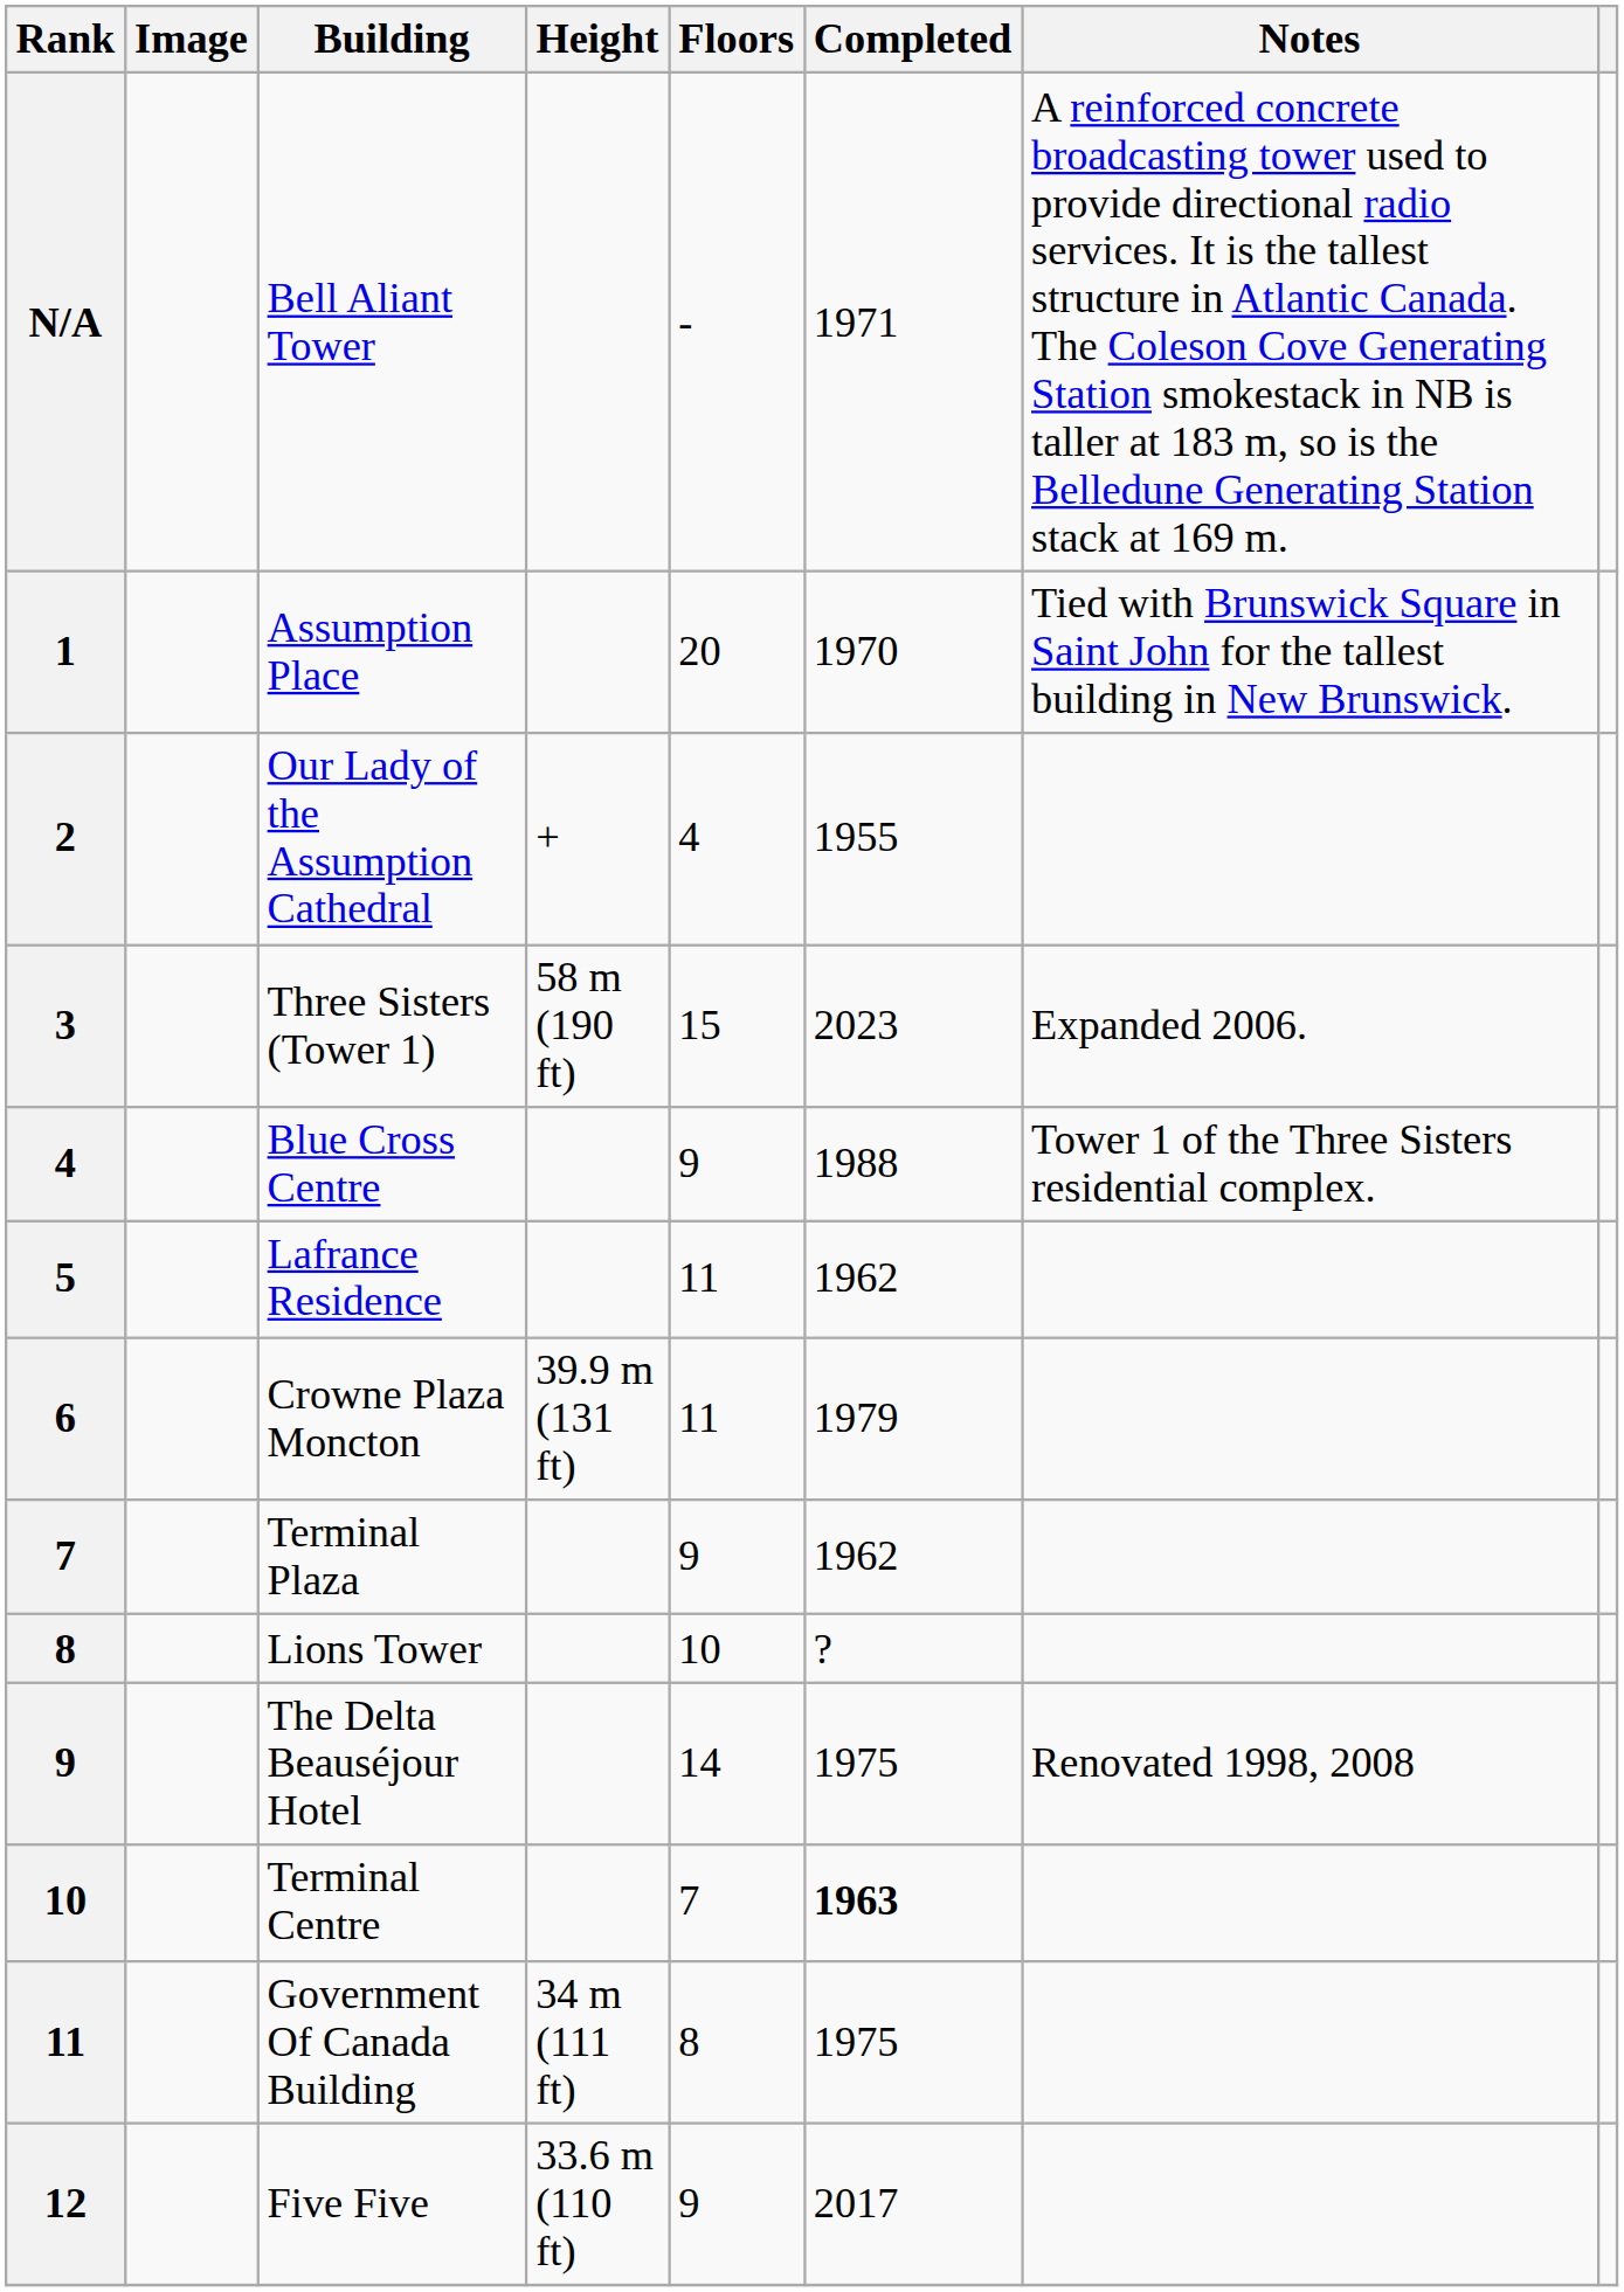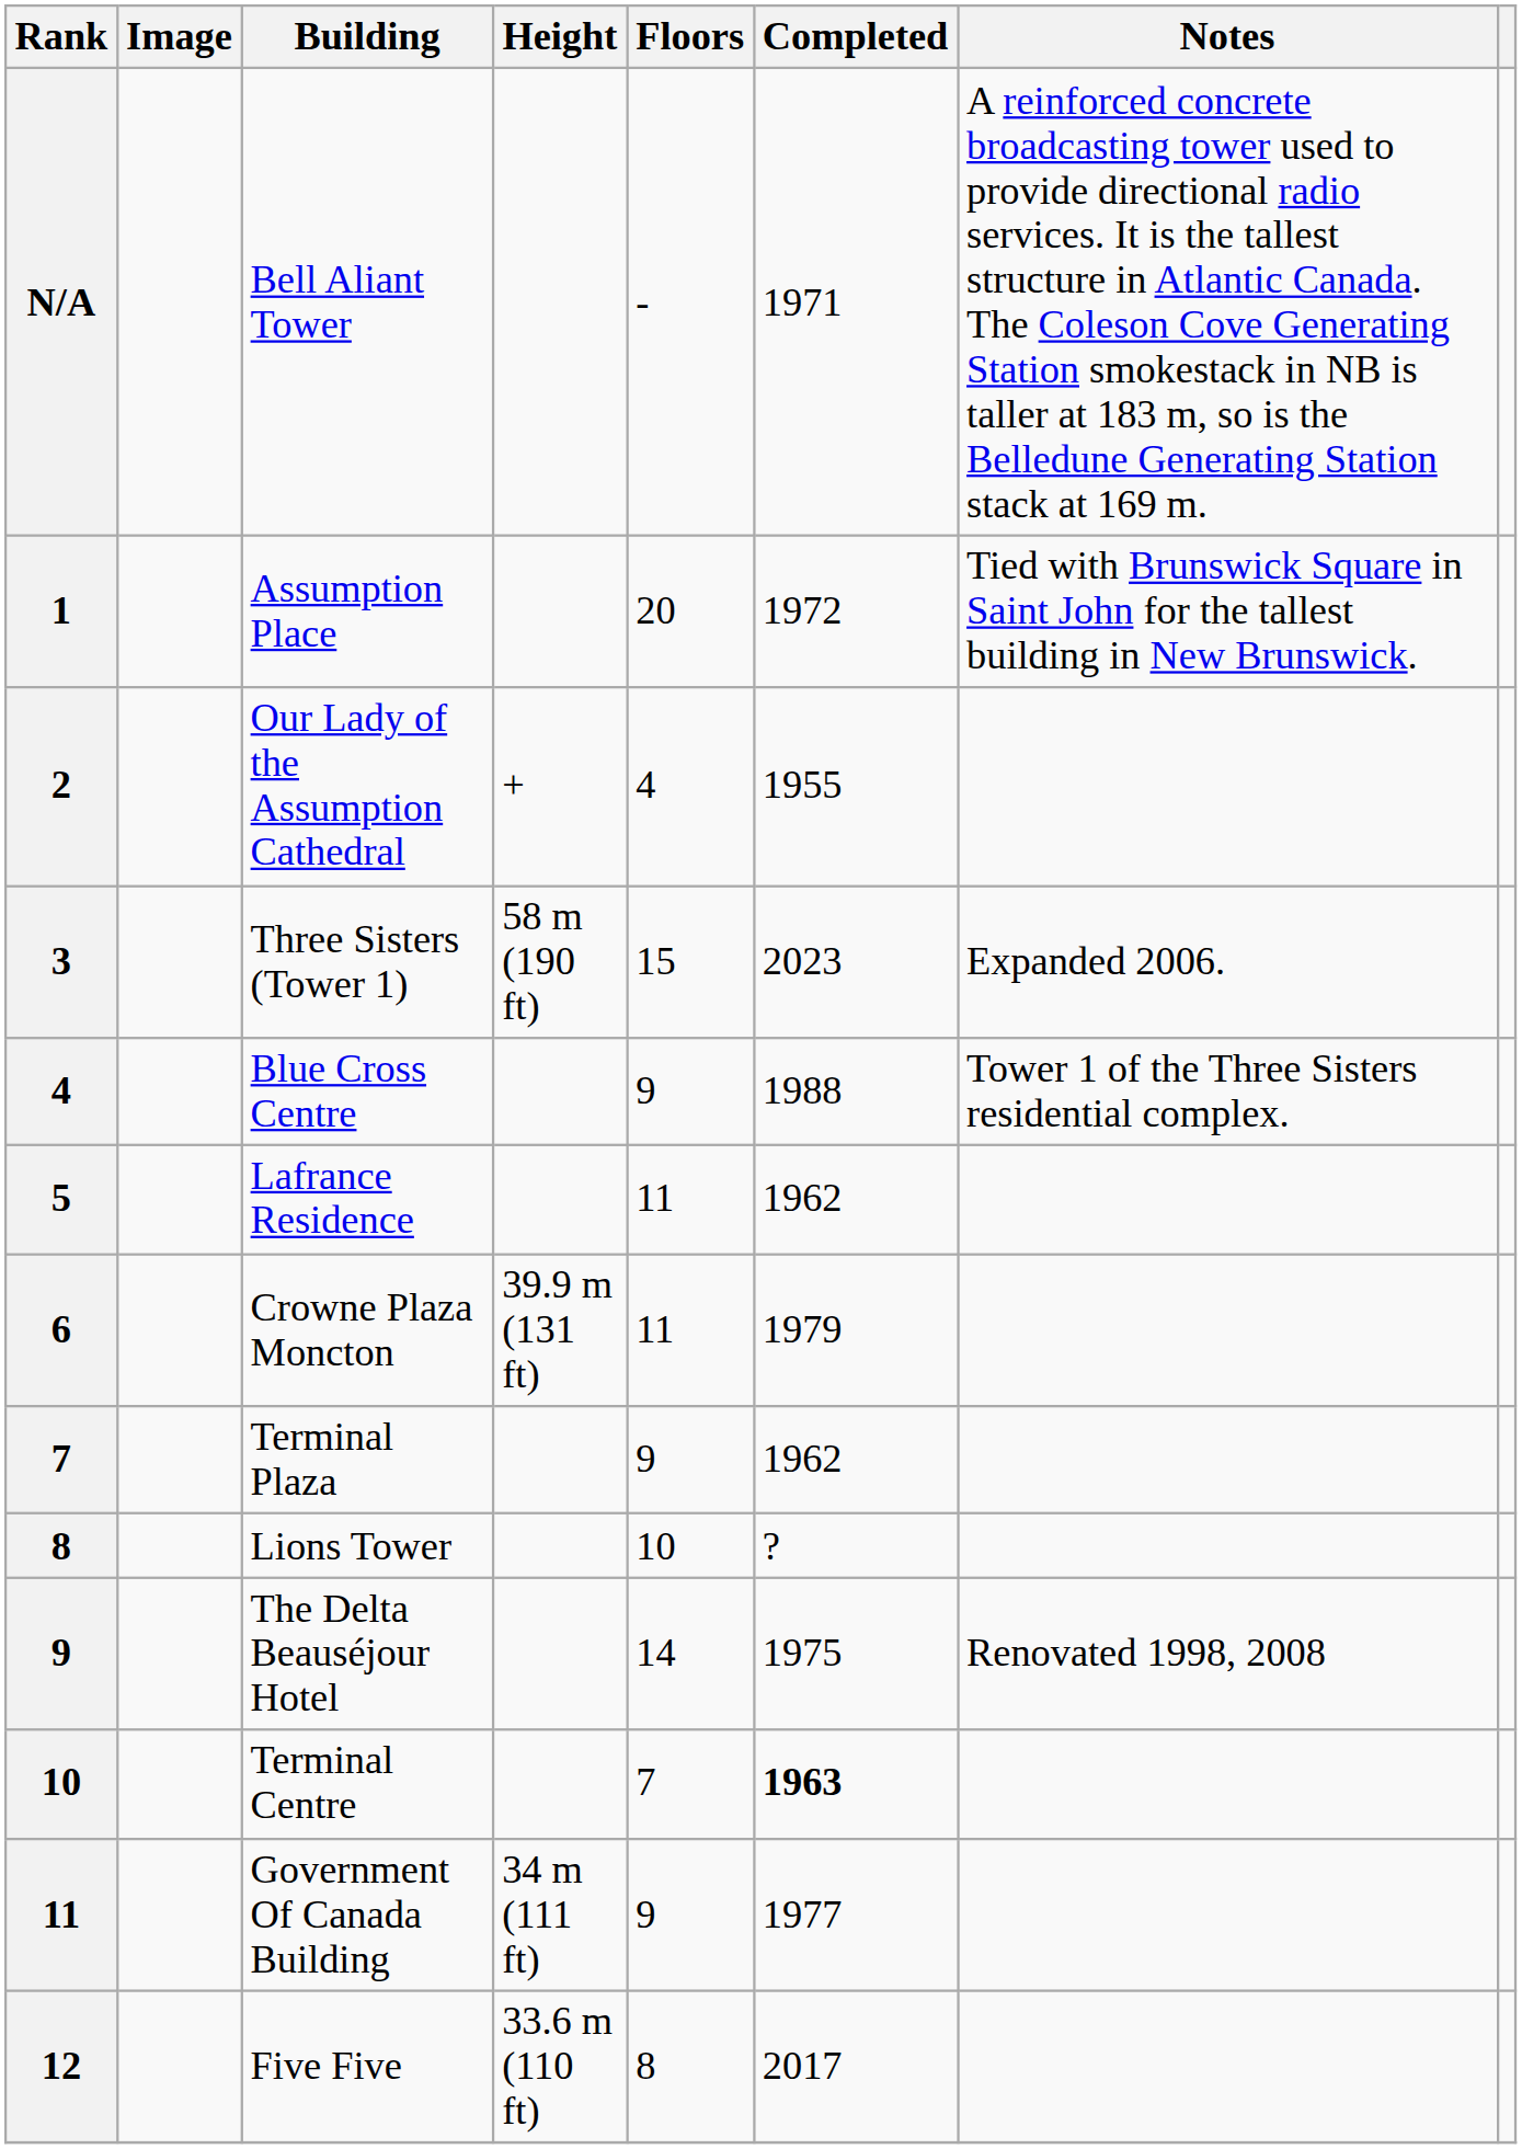 <table class= "wikitable sortable">
 <tr>
 <th>Rank</th>
 <th>Image</th>
 <th>Building</th>
 <th>Height</th>
 <th>Floors</th>
 <th>Completed</th>
 <th>Notes</th>
 <th></th>
 </tr>
 <tr>
 <th>N/A</th>
 <td></td>
 <td><a href='#'>Bell Aliant Tower</a></td>
 <td></td>
 <td>-</td>
 <td>1971</td>
 <td>A <a href='#'>reinforced concrete</a> <a href='#'>broadcasting tower</a> used to provide directional <a href='#'>radio</a> services. It is the tallest structure in <a href='#'>Atlantic Canada</a>.  The <a href='#'>Coleson Cove Generating Station</a> smokestack in NB is taller at 183 m, so is the <a href='#'>Belledune Generating Station</a> stack at 169 m.</td>
 <td></td>
 </tr>
 <tr>
 <th>1</th>
 <td></td>
 <td><a href='#'>Assumption Place</a></td>
 <td></td>
 <td>20</td>
-<td>1970</td>
+<td>1972</td>
 <td>Tied with <a href='#'>Brunswick Square</a> in <a href='#'>Saint John</a> for the tallest building in <a href='#'>New Brunswick</a>.</td>
 <td></td>
 </tr>
 <tr>
 <th>2</th>
 <td></td>
 <td><a href='#'>Our Lady of the Assumption Cathedral</a></td>
 <td>+</td>
 <td>4</td>
 <td>1955</td>
 <td></td>
 <td></td>
 </tr>
 <tr>
 <th>3</th>
 <td></td>
 <td>Three Sisters (Tower 1)</td>
 <td>58 m<br>(190 ft)</td>
 <td>15</td>
 <td>2023</td>
 <td>Expanded 2006.</td>
 <td></td>
 </tr>
 <tr>
 <th>4</th>
 <td></td>
 <td><a href='#'>Blue Cross Centre</a></td>
 <td></td>
 <td>9</td>
 <td>1988</td>
 <td>Tower 1 of the Three Sisters residential complex.</td>
 <td></td>
 </tr>
 <tr>
 <th>5</th>
 <td></td>
 <td><a href='#'>Lafrance Residence</a></td>
 <td></td>
 <td>11</td>
 <td>1962</td>
 <td></td>
 <td></td>
 </tr>
 <tr>
 <th>6</th>
 <td></td>
 <td>Crowne Plaza Moncton</td>
 <td>39.9 m<br>(131 ft)</td>
 <td>11</td>
 <td>1979</td>
 <td></td>
 <td></td>
 </tr>
 <tr>
 <th>7</th>
 <td></td>
 <td>Terminal Plaza</td>
 <td></td>
 <td>9</td>
 <td>1962</td>
 <td></td>
 <td></td>
 </tr>
 <tr>
 <th>8</th>
 <td></td>
 <td>Lions Tower</td>
 <td></td>
 <td>10</td>
 <td>?</td>
 <td></td>
 <td></td>
 </tr>
 <tr>
 <th>9</th>
 <td></td>
 <td>The Delta Beauséjour Hotel</td>
 <td></td>
 <td>14</td>
 <td>1975</td>
 <td>Renovated 1998, 2008</td>
 <td></td>
 </tr>
 <tr>
 <th>10</th>
 <td></td>
 <td>Terminal Centre</td>
 <td></td>
 <td>7</td>
 <td><strong>1963</strong></td>
 <td></td>
 <td></td>
 </tr>
 <tr>
 <th>11</th>
 <td></td>
 <td>Government Of Canada Building</td>
 <td>34 m<br>(111 ft)</td>
-<td>8</td>
-<td>1975</td>
+<td>9</td>
+<td>1977</td>
 <td></td>
 <td></td>
 </tr>
 <tr>
 <th>12</th>
 <td></td>
 <td>Five Five</td>
 <td>33.6 m<br>(110 ft)</td>
-<td>9</td>
+<td>8</td>
 <td>2017</td>
 <td></td>
 <td></td>
 </tr>
 <tr>
 </tr>
 </table>
